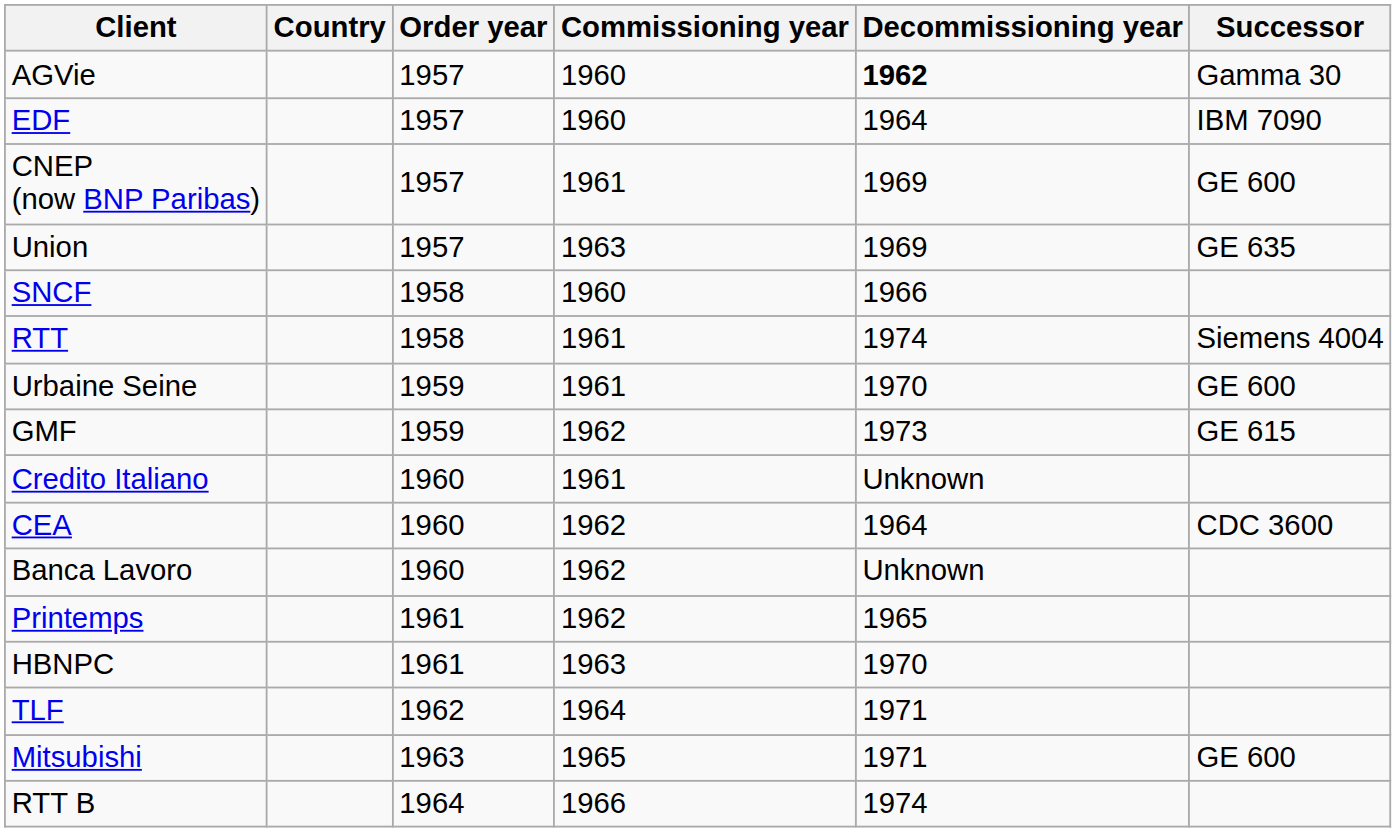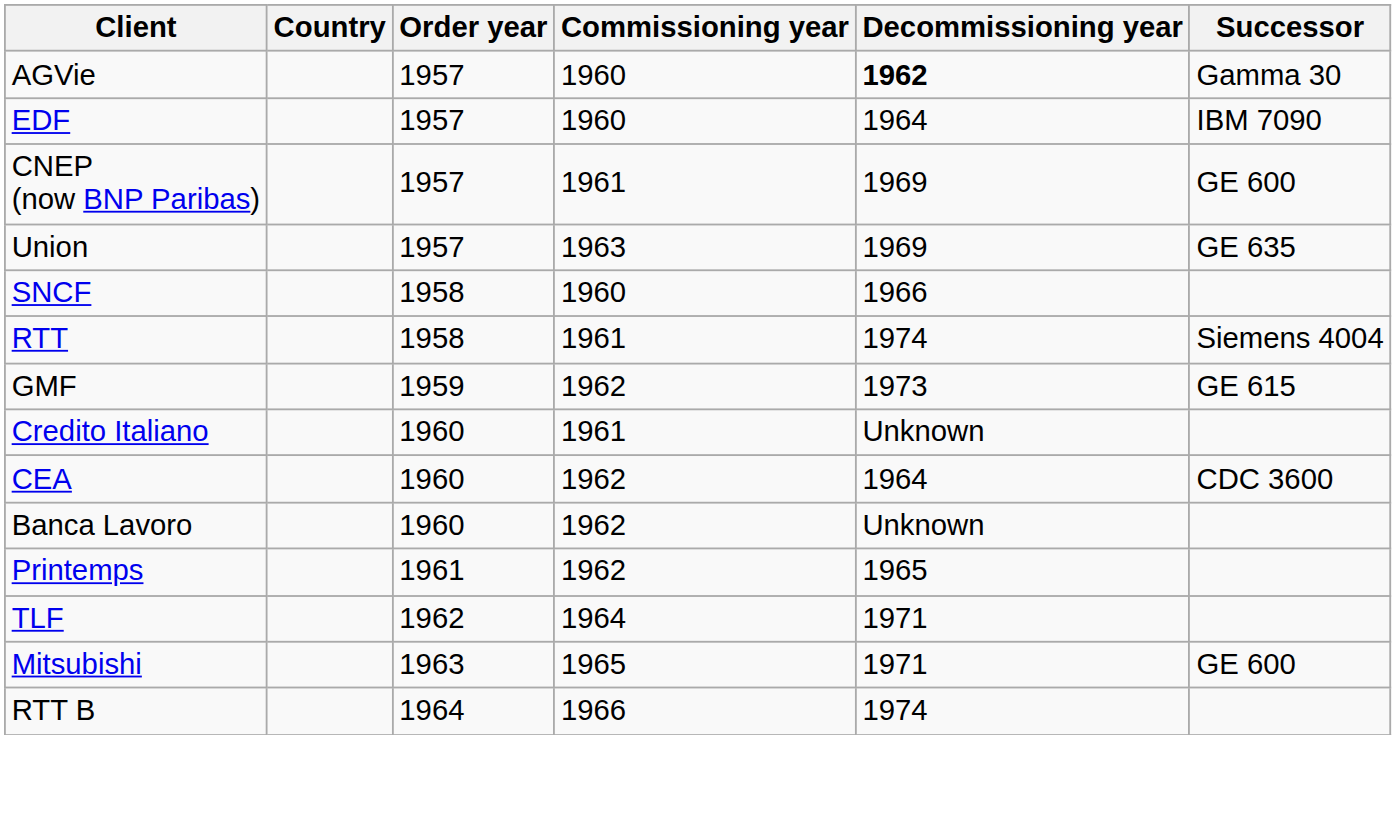 <table class="wikitable">
 <tr>
 <th>Client</th>
 <th>Country</th>
 <th>Order year</th>
 <th>Commissioning year</th>
 <th>Decommissioning year</th>
 <th>Successor</th>
 </tr>
 <tr>
 <td>AGVie</td>
 <td></td>
 <td>1957</td>
 <td>1960</td>
 <td><strong>1962</strong></td>
 <td>Gamma 30</td>
 </tr>
 <tr>
 <td><a href='#'>EDF</a></td>
 <td></td>
 <td>1957</td>
 <td>1960</td>
 <td>1964</td>
 <td>IBM 7090</td>
 </tr>
 <tr>
 <td>CNEP<br>(now <a href='#'>BNP Paribas</a>)</td>
 <td></td>
 <td>1957</td>
 <td>1961</td>
 <td>1969</td>
 <td>GE 600</td>
 </tr>
 <tr>
 <td>Union</td>
 <td></td>
 <td>1957</td>
 <td>1963</td>
 <td>1969</td>
 <td>GE 635</td>
 </tr>
 <tr>
 <td><a href='#'>SNCF</a></td>
 <td></td>
 <td>1958</td>
 <td>1960</td>
 <td>1966</td>
 <td></td>
 </tr>
 <tr>
 <td><a href='#'>RTT</a></td>
 <td></td>
 <td>1958</td>
 <td>1961</td>
 <td>1974</td>
 <td>Siemens 4004</td>
 </tr>
 <tr>
-<td>Urbaine Seine</td>
-<td></td>
-<td>1959</td>
-<td>1961</td>
-<td>1970</td>
-<td>GE 600</td>
-</tr>
-<tr>
 <td>GMF</td>
 <td></td>
 <td>1959</td>
 <td>1962</td>
 <td>1973</td>
 <td>GE 615</td>
 </tr>
 <tr>
 <td><a href='#'>Credito Italiano</a></td>
 <td></td>
 <td>1960</td>
 <td>1961</td>
 <td>Unknown</td>
 <td></td>
 </tr>
 <tr>
 <td><a href='#'>CEA</a></td>
 <td></td>
 <td>1960</td>
 <td>1962</td>
 <td>1964</td>
 <td>CDC 3600</td>
 </tr>
 <tr>
 <td>Banca Lavoro</td>
 <td></td>
 <td>1960</td>
 <td>1962</td>
 <td>Unknown</td>
 <td></td>
 </tr>
 <tr>
 <td><a href='#'>Printemps</a></td>
 <td></td>
 <td>1961</td>
 <td>1962</td>
 <td>1965</td>
 <td></td>
 </tr>
 <tr>
-<td>HBNPC</td>
-<td></td>
-<td>1961</td>
-<td>1963</td>
-<td>1970</td>
-<td></td>
-</tr>
-<tr>
 <td><a href='#'>TLF</a></td>
 <td></td>
 <td>1962</td>
 <td>1964</td>
 <td>1971</td>
 <td></td>
 </tr>
 <tr>
 <td><a href='#'>Mitsubishi</a></td>
 <td></td>
 <td>1963</td>
 <td>1965</td>
 <td>1971</td>
 <td>GE 600</td>
 </tr>
 <tr>
 <td>RTT B</td>
 <td></td>
 <td>1964</td>
 <td>1966</td>
 <td>1974</td>
 <td></td>
 </tr>
 </table>
